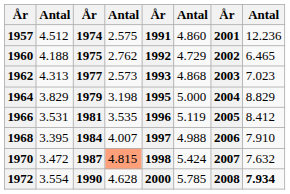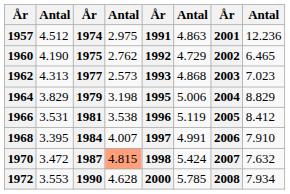 <table class="wikitable">
 <tr>
 <th>År</th>
 <th>Antal</th>
 <th>År</th>
 <th>Antal</th>
 <th>År</th>
 <th>Antal</th>
 <th>År</th>
 <th>Antal</th>
 </tr>
 <tr>
 <th>1957</th>
 <td>4.512</td>
 <th>1974</th>
-<td>2.575</td>
+<td>2.975</td>
 <th>1991</th>
-<td>4.860</td>
+<td>4.863</td>
 <th>2001</th>
 <td>12.236</td>
 </tr>
 <tr>
 <th>1960</th>
-<td>4.188</td>
+<td>4.190</td>
 <th>1975</th>
 <td>2.762</td>
 <th>1992</th>
 <td>4.729</td>
 <th>2002</th>
 <td>6.465</td>
 </tr>
 <tr>
 <th>1962</th>
 <td>4.313</td>
 <th>1977</th>
 <td>2.573</td>
 <th>1993</th>
 <td>4.868</td>
 <th>2003</th>
 <td>7.023</td>
 </tr>
 <tr>
 <th>1964</th>
 <td>3.829</td>
 <th>1979</th>
 <td>3.198</td>
 <th>1995</th>
-<td>5.000</td>
+<td>5.006</td>
 <th>2004</th>
 <td>8.829</td>
 </tr>
 <tr>
 <th>1966</th>
 <td>3.531</td>
 <th>1981</th>
-<td>3.535</td>
+<td>3.538</td>
 <th>1996</th>
 <td>5.119</td>
 <th>2005</th>
 <td>8.412</td>
 </tr>
 <tr>
 <th>1968</th>
 <td>3.395</td>
 <th>1984</th>
 <td>4.007</td>
 <th>1997</th>
-<td>4.988</td>
+<td>4.991</td>
 <th>2006</th>
 <td>7.910</td>
 </tr>
 <tr>
 <th>1970</th>
 <td>3.472</td>
 <th>1987</th>
 <td style="background: lightsalmon;">4.815</td>
 <th>1998</th>
 <td>5.424</td>
 <th>2007</th>
 <td>7.632</td>
 </tr>
 <tr>
 <th>1972</th>
-<td>3.554</td>
+<td>3.553</td>
 <th>1990</th>
 <td>4.628</td>
 <th>2000</th>
 <td>5.785</td>
 <th>2008</th>
-<td><strong>7.934</strong></td>
+<td>7.934</td>
 </tr>
 </table>
